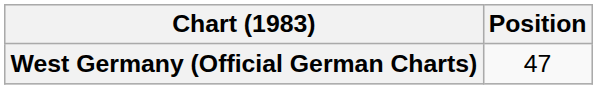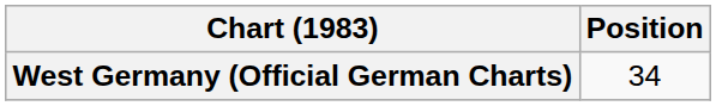 <table class="wikitable plainrowheaders" style="text-align:center">
 <tr>
 <th scope="col">Chart (1983)</th>
 <th scope="col">Position</th>
 </tr>
 <tr>
 <th scope="row">West Germany (Official German Charts)</th>
-<td>47</td>
+<td>34</td>
 </tr>
 </table>
